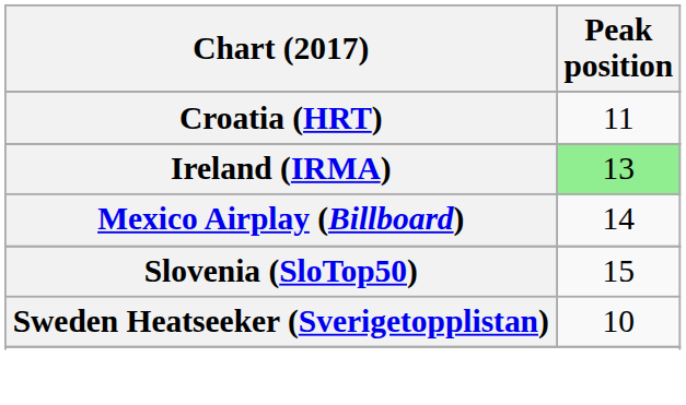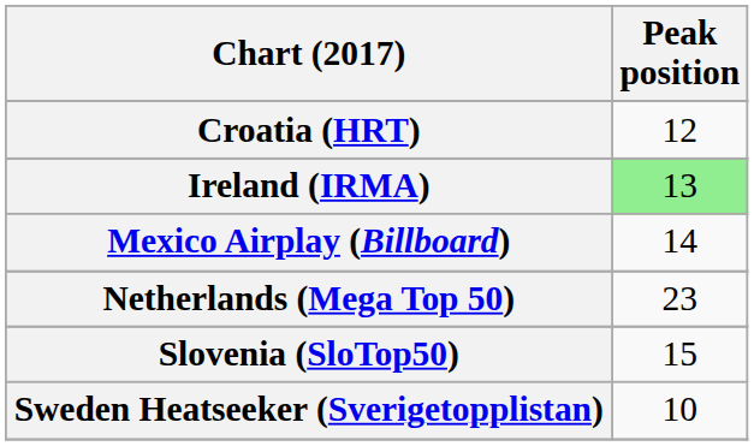 <table class="wikitable sortable plainrowheaders" style="text-align:center">
 <tr>
 <th scope="col">Chart (2017)</th>
 <th scope="col">Peak<br> position</th>
 </tr>
 <tr>
 </tr>
 <tr>
 </tr>
 <tr>
 </tr>
 <tr>
 <th scope="row">Croatia (<a href='#'>HRT</a>)</th>
-<td>11</td>
+<td>12</td>
 </tr>
 <tr>
 </tr>
 <tr>
 </tr>
 <tr>
 </tr>
 <tr>
 <th scope="row">Ireland (<a href='#'>IRMA</a>)</th>
 <td style="background: lightgreen;">13</td>
 </tr>
 <tr>
 <th scope="row"><a href='#'>Mexico Airplay</a> (<em><a href='#'>Billboard</a></em>)</th>
 <td>14</td>
 </tr>
 <tr>
+</tr>
+<tr>
+<th scope="row">Netherlands (<a href='#'>Mega Top 50</a>)</th>
+<td>23</td>
 </tr>
 <tr>
 </tr>
 <tr>
 </tr>
 <tr>
 </tr>
 <tr>
 </tr>
 <tr>
 <th scope="row">Slovenia (<a href='#'>SloTop50</a>)</th>
 <td>15</td>
 </tr>
 <tr>
 <th scope="row">Sweden Heatseeker (<a href='#'>Sverigetopplistan</a>)</th>
 <td>10</td>
 </tr>
 <tr>
 </tr>
 <tr>
 </tr>
 <tr>
 </tr>
 </table>
